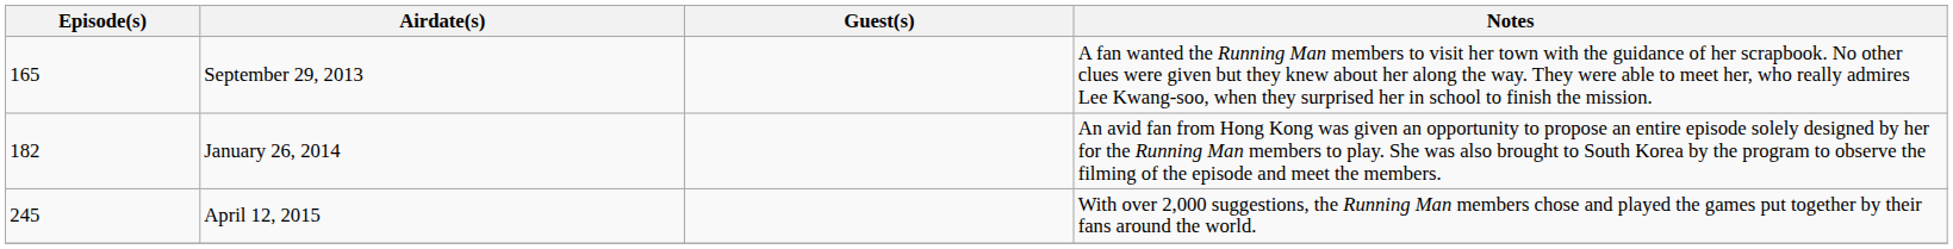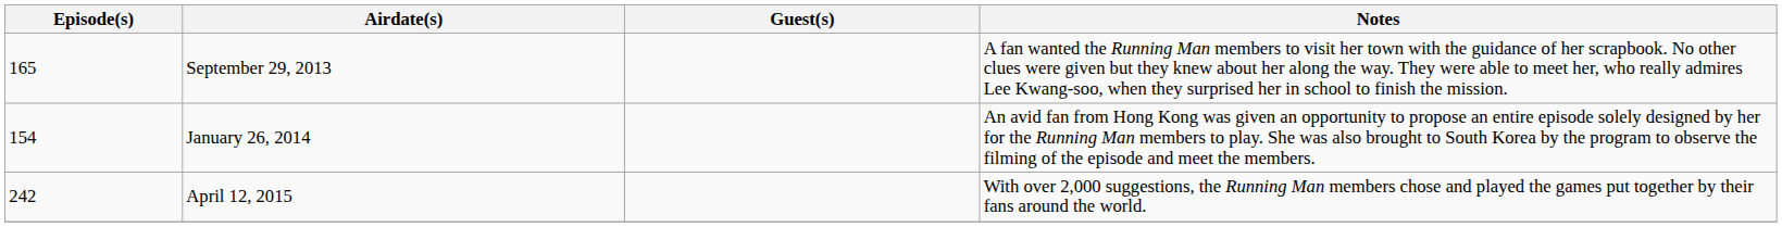 <table class="wikitable">
 <tr>
 <th style="width:10%;">Episode(s)</th>
 <th style="width:25%;">Airdate(s)</th>
 <th style="width:20%;">Guest(s)</th>
 <th style="width:55%;">Notes</th>
 </tr>
 <tr>
 <td>165</td>
 <td>September 29, 2013</td>
 <td></td>
 <td>A fan wanted the <em>Running Man</em> members to visit her town with the guidance of her scrapbook. No other clues were given but they knew about her along the way. They were able to meet her, who really admires Lee Kwang-soo, when they surprised her in school to finish the mission.</td>
 </tr>
 <tr>
-<td>182</td>
+<td>154</td>
 <td>January 26, 2014</td>
 <td></td>
 <td>An avid fan from Hong Kong was given an opportunity to propose an entire episode solely designed by her for the <em>Running Man</em> members to play. She was also brought to South Korea by the program to observe the filming of the episode and meet the members.</td>
 </tr>
 <tr>
-<td>245</td>
+<td>242</td>
 <td>April 12, 2015</td>
 <td></td>
 <td>With over 2,000 suggestions, the <em>Running Man</em> members chose and played the games put together by their fans around the world.</td>
 </tr>
 <tr>
 </tr>
 </table>
